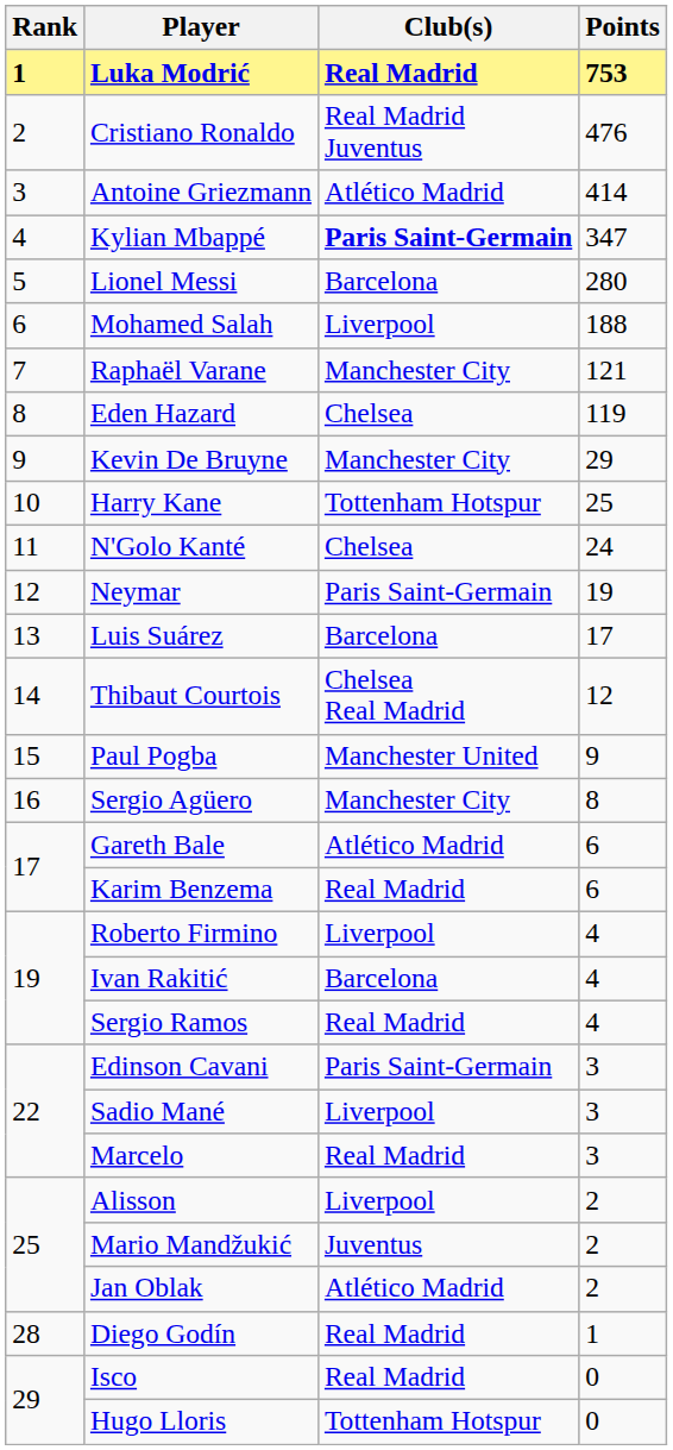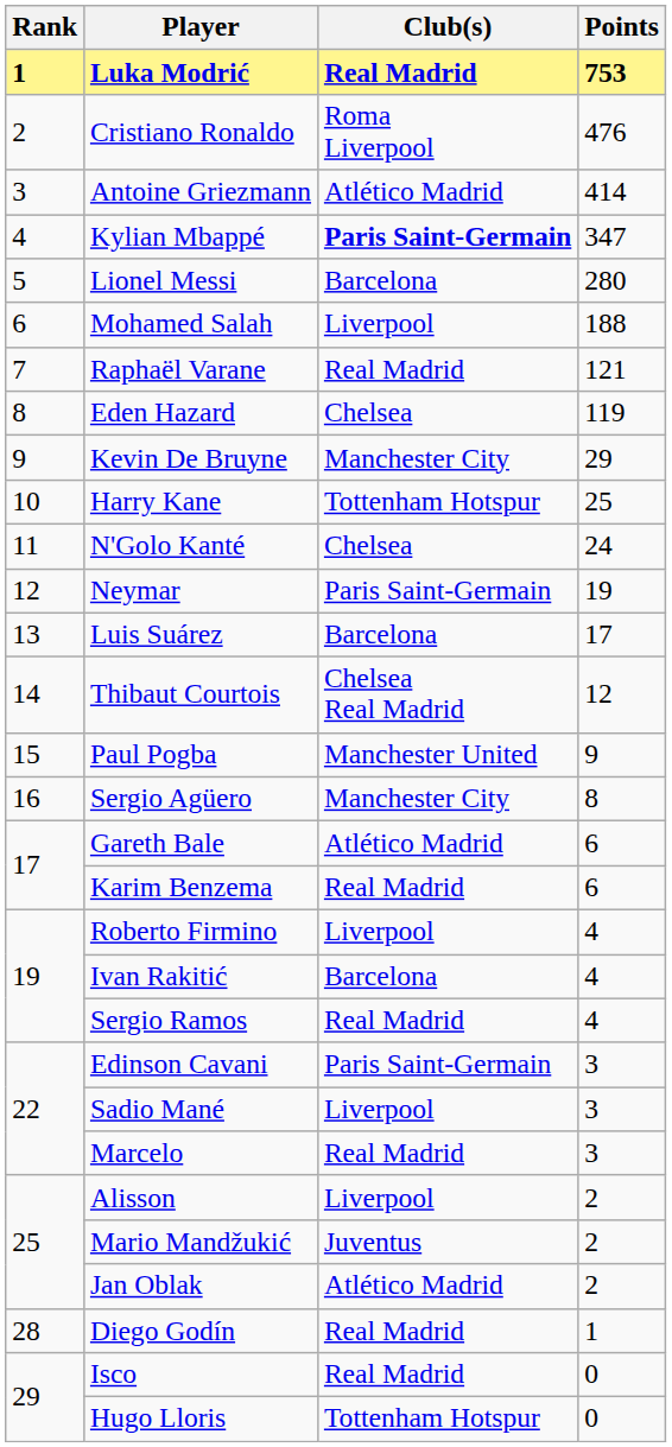 <table class="wikitable plainrowheaders sortable">
 <tr>
 <th>Rank</th>
 <th>Player</th>
 <th>Club(s)</th>
 <th>Points</th>
 </tr>
 <tr style="background-color: #FFF68F; font-weight: bold;">
 <td>1</td>
 <td> <a href='#'>Luka Modrić</a></td>
 <td> <a href='#'>Real Madrid</a></td>
 <td>753 </td>
 </tr>
 <tr>
 <td>2</td>
 <td> <a href='#'>Cristiano Ronaldo</a></td>
-<td> <a href='#'>Real Madrid</a><br> <a href='#'>Juventus</a></td>
+<td> <a href='#'>Roma</a><br> <a href='#'>Liverpool</a></td>
 <td>476</td>
 </tr>
 <tr>
 <td>3</td>
 <td> <a href='#'>Antoine Griezmann</a></td>
 <td> <a href='#'>Atlético Madrid</a></td>
 <td>414</td>
 </tr>
 <tr>
 <td>4</td>
 <td> <a href='#'>Kylian Mbappé</a></td>
 <td><strong> <a href='#'>Paris Saint-Germain</a></strong></td>
 <td>347</td>
 </tr>
 <tr>
 <td>5</td>
 <td> <a href='#'>Lionel Messi</a></td>
 <td> <a href='#'>Barcelona</a></td>
 <td>280</td>
 </tr>
 <tr>
 <td>6</td>
 <td> <a href='#'>Mohamed Salah</a></td>
 <td> <a href='#'>Liverpool</a></td>
 <td>188</td>
 </tr>
 <tr>
 <td>7</td>
 <td> <a href='#'>Raphaël Varane</a></td>
-<td> <a href='#'>Manchester City</a></td>
+<td> <a href='#'>Real Madrid</a></td>
 <td>121</td>
 </tr>
 <tr>
 <td>8</td>
 <td> <a href='#'>Eden Hazard</a></td>
 <td> <a href='#'>Chelsea</a></td>
 <td>119</td>
 </tr>
 <tr>
 <td>9</td>
 <td> <a href='#'>Kevin De Bruyne</a></td>
 <td> <a href='#'>Manchester City</a></td>
 <td>29</td>
 </tr>
 <tr>
 <td>10</td>
 <td> <a href='#'>Harry Kane</a></td>
 <td> <a href='#'>Tottenham Hotspur</a></td>
 <td>25</td>
 </tr>
 <tr>
 <td>11</td>
 <td> <a href='#'>N'Golo Kanté</a></td>
 <td> <a href='#'>Chelsea</a></td>
 <td>24</td>
 </tr>
 <tr>
 <td>12</td>
 <td> <a href='#'>Neymar</a></td>
 <td> <a href='#'>Paris Saint-Germain</a></td>
 <td>19</td>
 </tr>
 <tr>
 <td>13</td>
 <td> <a href='#'>Luis Suárez</a></td>
 <td> <a href='#'>Barcelona</a></td>
 <td>17</td>
 </tr>
 <tr>
 <td>14</td>
 <td> <a href='#'>Thibaut Courtois</a></td>
 <td> <a href='#'>Chelsea</a><br> <a href='#'>Real Madrid</a></td>
 <td>12</td>
 </tr>
 <tr>
 <td>15</td>
 <td> <a href='#'>Paul Pogba</a></td>
 <td> <a href='#'>Manchester United</a></td>
 <td>9</td>
 </tr>
 <tr>
 <td>16</td>
 <td> <a href='#'>Sergio Agüero</a></td>
 <td> <a href='#'>Manchester City</a></td>
 <td>8</td>
 </tr>
 <tr>
 <td rowspan="2">17</td>
 <td> <a href='#'>Gareth Bale</a></td>
 <td> <a href='#'>Atlético Madrid</a></td>
 <td>6</td>
 </tr>
 <tr>
 <td> <a href='#'>Karim Benzema</a></td>
 <td> <a href='#'>Real Madrid</a></td>
 <td>6</td>
 </tr>
 <tr>
 <td rowspan="3">19</td>
 <td> <a href='#'>Roberto Firmino</a></td>
 <td> <a href='#'>Liverpool</a></td>
 <td>4</td>
 </tr>
 <tr>
 <td> <a href='#'>Ivan Rakitić</a></td>
 <td> <a href='#'>Barcelona</a></td>
 <td>4</td>
 </tr>
 <tr>
 <td> <a href='#'>Sergio Ramos</a></td>
 <td> <a href='#'>Real Madrid</a></td>
 <td>4</td>
 </tr>
 <tr>
 <td rowspan="3">22</td>
 <td> <a href='#'>Edinson Cavani</a></td>
 <td> <a href='#'>Paris Saint-Germain</a></td>
 <td>3</td>
 </tr>
 <tr>
 <td> <a href='#'>Sadio Mané</a></td>
 <td> <a href='#'>Liverpool</a></td>
 <td>3</td>
 </tr>
 <tr>
 <td> <a href='#'>Marcelo</a></td>
 <td> <a href='#'>Real Madrid</a></td>
 <td>3</td>
 </tr>
 <tr>
 <td rowspan="3">25</td>
 <td> <a href='#'>Alisson</a></td>
 <td> <a href='#'>Liverpool</a></td>
 <td>2</td>
 </tr>
 <tr>
 <td> <a href='#'>Mario Mandžukić</a></td>
 <td> <a href='#'>Juventus</a></td>
 <td>2</td>
 </tr>
 <tr>
 <td> <a href='#'>Jan Oblak</a></td>
 <td> <a href='#'>Atlético Madrid</a></td>
 <td>2</td>
 </tr>
 <tr>
 <td>28</td>
 <td> <a href='#'>Diego Godín</a></td>
 <td> <a href='#'>Real Madrid</a></td>
 <td>1</td>
 </tr>
 <tr>
 <td rowspan="2">29</td>
 <td> <a href='#'>Isco</a></td>
 <td> <a href='#'>Real Madrid</a></td>
 <td>0</td>
 </tr>
 <tr>
 <td> <a href='#'>Hugo Lloris</a></td>
 <td> <a href='#'>Tottenham Hotspur</a></td>
 <td>0</td>
 </tr>
 </table>
